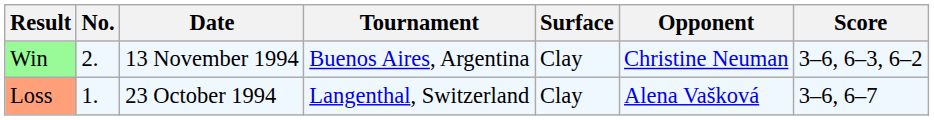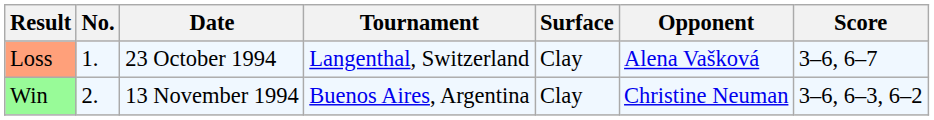 <table class="sortable wikitable" style=font-size:97%>
 <tr>
 <th>Result</th>
 <th>No.</th>
 <th>Date</th>
 <th>Tournament</th>
 <th>Surface</th>
 <th>Opponent</th>
 <th>Score</th>
 </tr>
 <tr style="background:#f0f8ff;">
+<td style="background:#ffa07a;">Loss</td>
+<td>1.</td>
+<td>23 October 1994</td>
+<td><a href='#'>Langenthal</a>, Switzerland</td>
+<td>Clay</td>
+<td> <a href='#'>Alena Vašková</a></td>
+<td>3–6, 6–7</td>
+</tr>
+<tr style="background:#f0f8ff;">
 <td style="background:#98fb98;">Win</td>
 <td>2.</td>
 <td>13 November 1994</td>
 <td><a href='#'>Buenos Aires</a>, Argentina</td>
 <td>Clay</td>
 <td> <a href='#'>Christine Neuman</a></td>
 <td>3–6, 6–3, 6–2</td>
 </tr>
-<tr style="background:#f0f8ff;">
-<td style="background:#ffa07a;">Loss</td>
-<td>1.</td>
-<td>23 October 1994</td>
-<td><a href='#'>Langenthal</a>, Switzerland</td>
-<td>Clay</td>
-<td> <a href='#'>Alena Vašková</a></td>
-<td>3–6, 6–7</td>
-</tr>
 </table>
